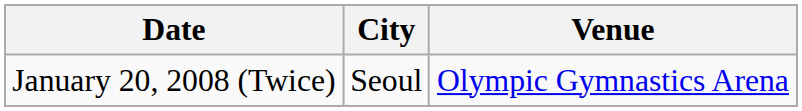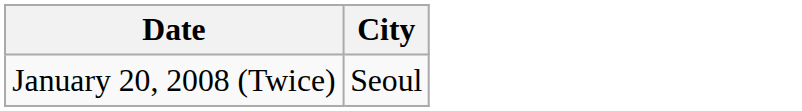 <table class="wikitable" style="text-align:center;">
 <tr>
 <th>Date</th>
 <th>City</th>
-<th>Venue</th>
 </tr>
 <tr>
 <td>January 20, 2008 (Twice)</td>
 <td>Seoul</td>
-<td><a href='#'>Olympic Gymnastics Arena</a></td>
 </tr>
 </table>
